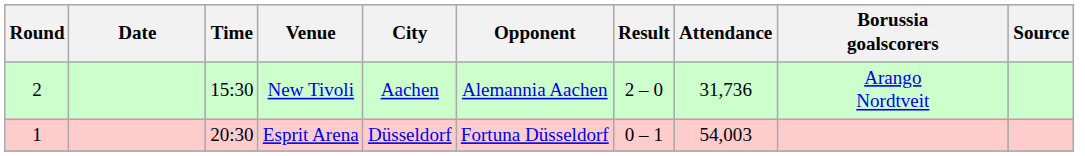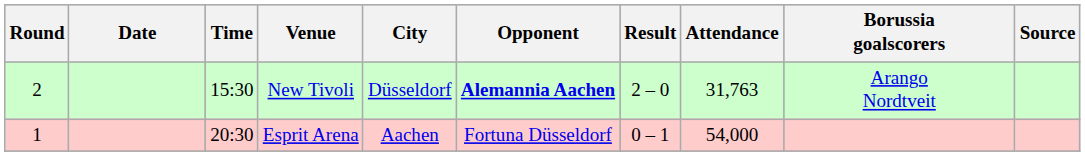 <table class="wikitable" Style="text-align: center;font-size:75%">
 <tr>
 <th>Round</th>
 <th style="width:80px">Date</th>
 <th>Time</th>
 <th>Venue</th>
 <th>City</th>
 <th>Opponent</th>
 <th>Result</th>
 <th>Attendance</th>
 <th style="width:140px">Borussia<br>goalscorers</th>
 <th>Source</th>
 </tr>
 <tr style="background:#cfc;">
 <td>2</td>
 <td></td>
 <td>15:30</td>
 <td><a href='#'>New Tivoli</a></td>
-<td><a href='#'>Aachen</a></td>
-<td><a href='#'>Alemannia Aachen</a></td>
+<td><a href='#'>Düsseldorf</a></td>
+<td><strong><a href='#'>Alemannia Aachen</a></strong></td>
 <td>2 – 0</td>
-<td>31,736</td>
+<td>31,763</td>
 <td><a href='#'>Arango</a>  <br> <a href='#'>Nordtveit</a> </td>
 <td></td>
 </tr>
 <tr style="background:#fcc;">
 <td>1</td>
 <td></td>
 <td>20:30</td>
 <td><a href='#'>Esprit Arena</a></td>
-<td><a href='#'>Düsseldorf</a></td>
+<td><a href='#'>Aachen</a></td>
 <td><a href='#'>Fortuna Düsseldorf</a></td>
 <td>0 – 1</td>
-<td>54,003</td>
+<td>54,000</td>
 <td></td>
 <td></td>
 </tr>
 </table>
